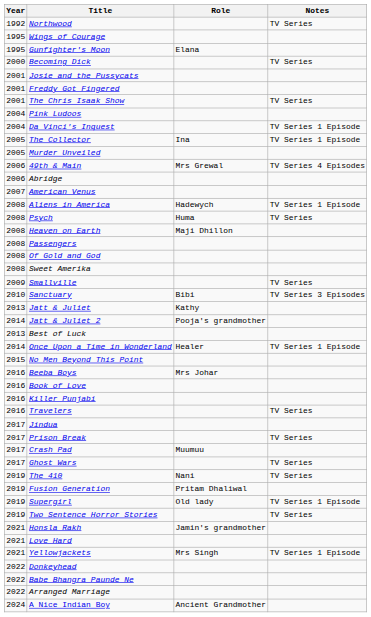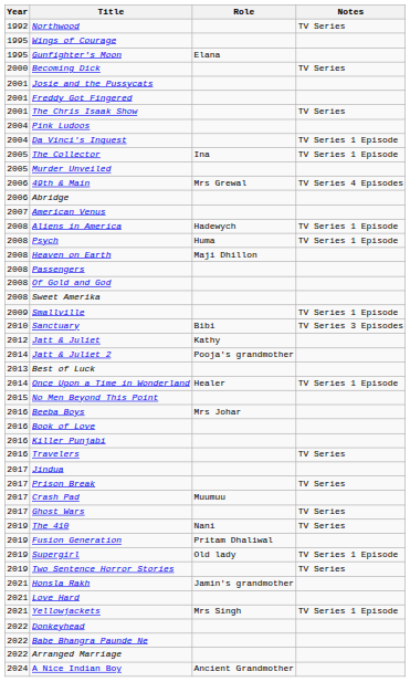 <table class="wikitable sortable">
 <tr>
 <th>Year</th>
 <th>Title</th>
 <th>Role</th>
 <th class="unsortable">Notes</th>
 </tr>
 <tr>
 <td>1992</td>
 <td><a href='#'><em>Northwood</em></a></td>
 <td></td>
 <td>TV Series</td>
 </tr>
 <tr>
 <td>1995</td>
 <td><em><a href='#'>Wings of Courage</a></em></td>
 <td></td>
 <td></td>
 </tr>
 <tr>
 <td>1995</td>
 <td><em><a href='#'>Gunfighter's Moon</a></em></td>
 <td>Elana</td>
 <td></td>
 </tr>
 <tr>
 <td>2000</td>
 <td><em><a href='#'>Becoming Dick</a></em></td>
 <td></td>
 <td>TV Series</td>
 </tr>
 <tr>
 <td>2001</td>
 <td><a href='#'><em>Josie and the Pussycats</em></a></td>
 <td></td>
 <td></td>
 </tr>
 <tr>
 <td>2001</td>
 <td><em><a href='#'>Freddy Got Fingered</a></em></td>
 <td></td>
 <td></td>
 </tr>
 <tr>
 <td>2001</td>
 <td data-sort-value="Chris Isaak Show, The"><em><a href='#'>The Chris Isaak Show</a></em></td>
 <td></td>
 <td>TV Series</td>
 </tr>
 <tr>
 <td>2004</td>
 <td><em><a href='#'>Pink Ludoos</a></em></td>
 <td></td>
 <td></td>
 </tr>
 <tr>
 <td>2004</td>
 <td><em><a href='#'>Da Vinci's Inquest</a></em></td>
 <td></td>
 <td>TV Series 1 Episode</td>
 </tr>
 <tr>
 <td>2005</td>
 <td data-sort-value="Collector, The"><a href='#'><em>The Collector</em></a></td>
 <td>Ina</td>
 <td>TV Series 1 Episode</td>
 </tr>
 <tr>
 <td>2005</td>
 <td><em><a href='#'>Murder Unveiled</a></em></td>
 <td></td>
 <td></td>
 </tr>
 <tr>
 <td>2006</td>
 <td><em><a href='#'>49th & Main</a></em></td>
 <td>Mrs Grewal</td>
 <td>TV Series 4 Episodes</td>
 </tr>
 <tr>
 <td>2006</td>
 <td><em>Abridge</em></td>
 <td></td>
 <td></td>
 </tr>
 <tr>
 <td>2007</td>
 <td><em><a href='#'>American Venus</a></em></td>
 <td></td>
 <td></td>
 </tr>
 <tr>
 <td>2008</td>
 <td><em><a href='#'>Aliens in America</a></em></td>
 <td>Hadewych</td>
 <td>TV Series 1 Episode</td>
 </tr>
 <tr>
 <td>2008</td>
 <td><em><a href='#'>Psych</a></em></td>
 <td>Huma</td>
-<td>TV Series</td>
+<td>TV Series 1 Episode</td>
 </tr>
 <tr>
 <td>2008</td>
 <td><a href='#'><em>Heaven on Earth</em></a></td>
 <td>Maji Dhillon</td>
 <td></td>
 </tr>
 <tr>
 <td>2008</td>
 <td><em><a href='#'>Passengers</a></em></td>
 <td></td>
 <td></td>
 </tr>
 <tr>
 <td>2008</td>
 <td><em><a href='#'>Of Gold and God</a></em></td>
 <td></td>
 <td></td>
 </tr>
 <tr>
 <td>2008</td>
 <td><em>Sweet Amerika</em></td>
 <td></td>
 <td></td>
 </tr>
 <tr>
 <td>2009</td>
 <td><em><a href='#'>Smallville</a></em></td>
 <td></td>
-<td>TV Series</td>
+<td>TV Series 1 Episode</td>
 </tr>
 <tr>
 <td>2010</td>
 <td><a href='#'><em>Sanctuary</em></a></td>
 <td>Bibi</td>
 <td>TV Series 3 Episodes</td>
 </tr>
 <tr>
-<td>2013</td>
+<td>2012</td>
 <td><em><a href='#'>Jatt & Juliet</a></em></td>
 <td>Kathy</td>
 <td></td>
 </tr>
 <tr>
 <td>2014</td>
 <td><em><a href='#'>Jatt & Juliet 2</a></em></td>
 <td>Pooja's grandmother</td>
 <td></td>
 </tr>
 <tr>
 <td>2013</td>
 <td><em>Best of Luck</em></td>
 <td></td>
 <td></td>
 </tr>
 <tr>
 <td>2014</td>
 <td><em><a href='#'>Once Upon a Time in Wonderland</a></em></td>
 <td>Healer</td>
 <td>TV Series 1 Episode</td>
 </tr>
 <tr>
 <td>2015</td>
 <td><em><a href='#'>No Men Beyond This Point</a></em></td>
 <td></td>
 <td></td>
 </tr>
 <tr>
 <td>2016</td>
 <td><em><a href='#'>Beeba Boys</a></em></td>
 <td>Mrs Johar</td>
 <td></td>
 </tr>
 <tr>
 <td>2016</td>
 <td><a href='#'><em>Book of Love</em></a></td>
 <td></td>
 <td></td>
 </tr>
 <tr>
 <td>2016</td>
 <td><em><a href='#'>Killer Punjabi</a></em></td>
 <td></td>
 <td></td>
 </tr>
 <tr>
 <td>2016</td>
 <td><a href='#'><em>Travelers</em></a></td>
 <td></td>
 <td>TV Series</td>
 </tr>
 <tr>
 <td>2017</td>
 <td><em><a href='#'>Jindua</a></em></td>
 <td></td>
 <td></td>
 </tr>
 <tr>
 <td>2017</td>
 <td><em><a href='#'>Prison Break</a></em></td>
 <td></td>
 <td>TV Series</td>
 </tr>
 <tr>
 <td>2017</td>
 <td><em><a href='#'>Crash Pad</a></em></td>
 <td>Muumuu</td>
 <td></td>
 </tr>
 <tr>
 <td>2017</td>
 <td><a href='#'><em>Ghost Wars</em></a></td>
 <td></td>
 <td>TV Series</td>
 </tr>
 <tr>
 <td>2019</td>
 <td data-sort-value="410, The"><em><a href='#'>The 410</a></em></td>
 <td>Nani</td>
 <td>TV Series</td>
 </tr>
 <tr>
 <td>2019</td>
 <td><em><a href='#'>Fusion Generation</a></em></td>
 <td>Pritam Dhaliwal</td>
 <td></td>
 </tr>
 <tr>
 <td>2019</td>
 <td><a href='#'><em>Supergirl</em></a></td>
 <td>Old lady</td>
 <td>TV Series 1 Episode</td>
 </tr>
 <tr>
 <td>2019</td>
 <td><em><a href='#'>Two Sentence Horror Stories</a></em></td>
 <td></td>
 <td>TV Series</td>
 </tr>
 <tr>
 <td>2021</td>
 <td><em><a href='#'>Honsla Rakh</a></em></td>
 <td>Jamin's grandmother</td>
 <td></td>
 </tr>
 <tr>
 <td>2021</td>
 <td><em><a href='#'>Love Hard</a></em></td>
 <td></td>
 <td></td>
 </tr>
 <tr>
 <td>2021</td>
 <td><a href='#'><em>Yellowjackets</em></a></td>
 <td>Mrs Singh</td>
 <td>TV Series 1 Episode</td>
 </tr>
 <tr>
 <td>2022</td>
 <td><em><a href='#'>Donkeyhead</a></em></td>
 <td></td>
 <td></td>
 </tr>
 <tr>
 <td>2022</td>
 <td><em><a href='#'>Babe Bhangra Paunde Ne</a></em></td>
 <td></td>
 <td></td>
 </tr>
 <tr>
 <td>2022</td>
 <td><em>Arranged Marriage</em></td>
 <td></td>
 <td></td>
 </tr>
 <tr>
 <td>2024</td>
 <td><a href='#'>A Nice Indian Boy</a></td>
 <td>Ancient Grandmother</td>
 <td></td>
 </tr>
 </table>
